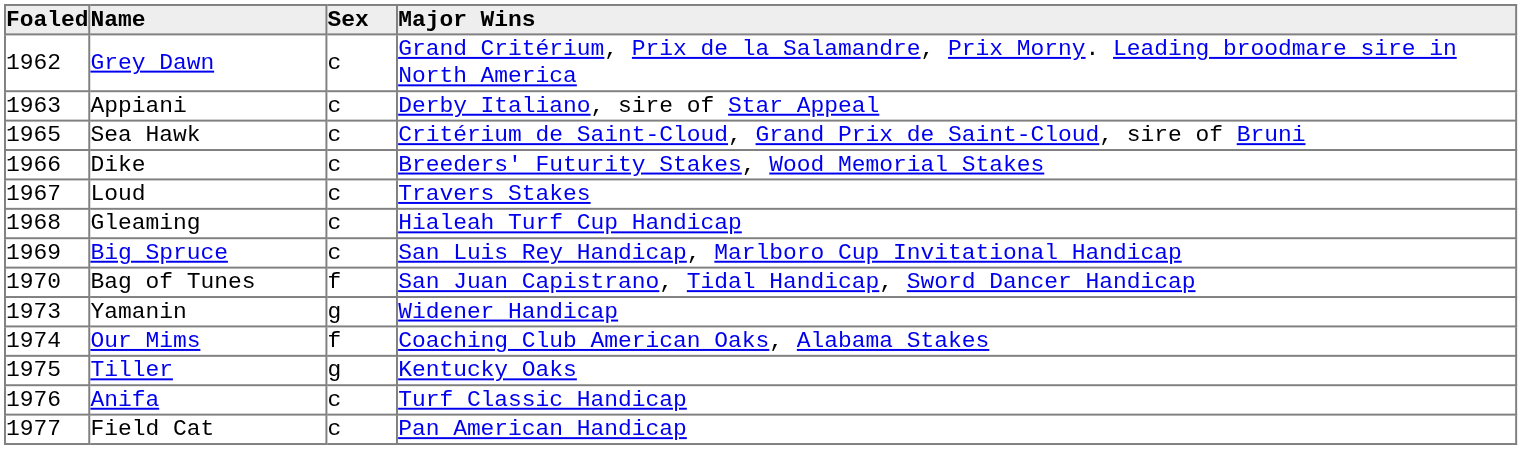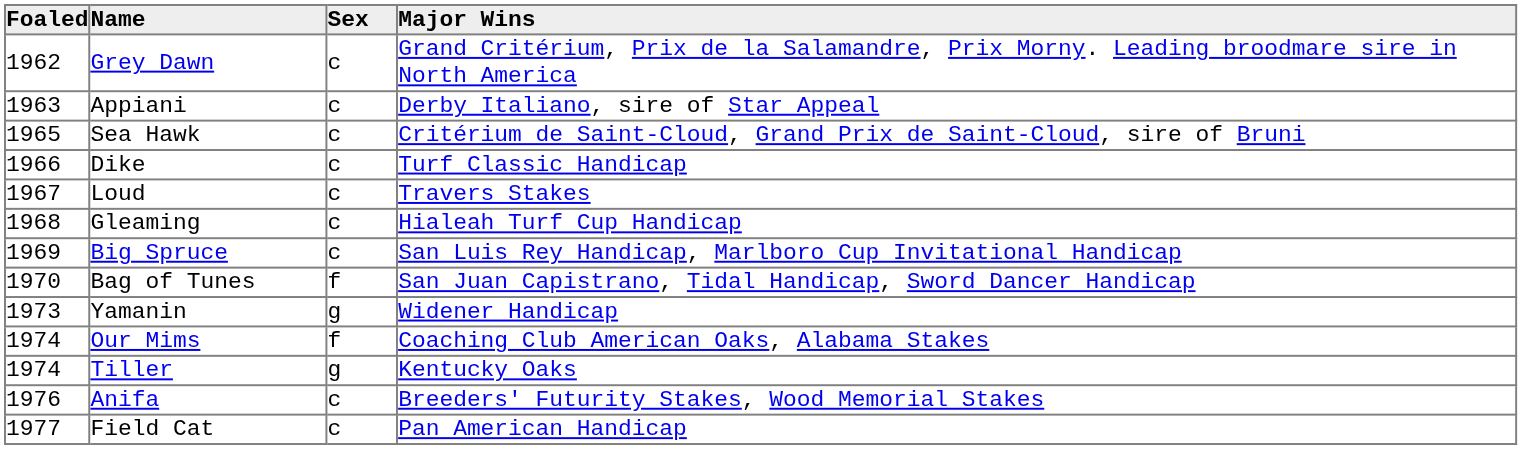 <table border="1" cellpadding="0" style="border-collapse: collapse; font-size:90%">
 <tr style="background:#eee;">
 <td style="width:35px;"><strong>Foaled</strong></td>
 <td style="width:120px;"><strong>Name</strong></td>
 <td style="width:35px;"><strong>Sex</strong></td>
 <td style="width:570px;"><strong>Major Wins</strong></td>
 </tr>
 <tr>
 <td>1962</td>
 <td><a href='#'>Grey Dawn</a></td>
 <td>c</td>
 <td><a href='#'>Grand Critérium</a>, <a href='#'>Prix de la Salamandre</a>, <a href='#'>Prix Morny</a>. <a href='#'>Leading broodmare sire in North America</a></td>
 </tr>
 <tr>
 <td>1963</td>
 <td>Appiani</td>
 <td>c</td>
 <td><a href='#'>Derby Italiano</a>, sire of <a href='#'>Star Appeal</a></td>
 </tr>
 <tr>
 <td>1965</td>
 <td>Sea Hawk</td>
 <td>c</td>
 <td><a href='#'>Critérium de Saint-Cloud</a>, <a href='#'>Grand Prix de Saint-Cloud</a>, sire of <a href='#'>Bruni</a></td>
 </tr>
 <tr>
 <td>1966</td>
 <td>Dike</td>
 <td>c</td>
-<td><a href='#'>Breeders' Futurity Stakes</a>, <a href='#'>Wood Memorial Stakes</a></td>
+<td><a href='#'>Turf Classic Handicap</a></td>
 </tr>
 <tr>
 <td>1967</td>
 <td>Loud</td>
 <td>c</td>
 <td><a href='#'>Travers Stakes</a></td>
 </tr>
 <tr>
 <td>1968</td>
 <td>Gleaming</td>
 <td>c</td>
 <td><a href='#'>Hialeah Turf Cup Handicap</a></td>
 </tr>
 <tr>
 <td>1969</td>
 <td><a href='#'>Big Spruce</a></td>
 <td>c</td>
 <td><a href='#'>San Luis Rey Handicap</a>, <a href='#'>Marlboro Cup Invitational Handicap</a></td>
 </tr>
 <tr>
 <td>1970</td>
 <td>Bag of Tunes</td>
 <td>f</td>
 <td><a href='#'>San Juan Capistrano</a>, <a href='#'>Tidal Handicap</a>, <a href='#'>Sword Dancer Handicap</a></td>
 </tr>
 <tr>
 <td>1973</td>
 <td>Yamanin</td>
 <td>g</td>
 <td><a href='#'>Widener Handicap</a></td>
 </tr>
 <tr>
 <td>1974</td>
 <td><a href='#'>Our Mims</a></td>
 <td>f</td>
 <td><a href='#'>Coaching Club American Oaks</a>, <a href='#'>Alabama Stakes</a></td>
 </tr>
 <tr>
-<td>1975</td>
+<td>1974</td>
 <td><a href='#'>Tiller</a></td>
 <td>g</td>
 <td><a href='#'>Kentucky Oaks</a></td>
 </tr>
 <tr>
 <td>1976</td>
 <td><a href='#'>Anifa</a></td>
 <td>c</td>
-<td><a href='#'>Turf Classic Handicap</a></td>
+<td><a href='#'>Breeders' Futurity Stakes</a>, <a href='#'>Wood Memorial Stakes</a></td>
 </tr>
 <tr>
 <td>1977</td>
 <td>Field Cat</td>
 <td>c</td>
 <td><a href='#'>Pan American Handicap</a></td>
 </tr>
 </table>
